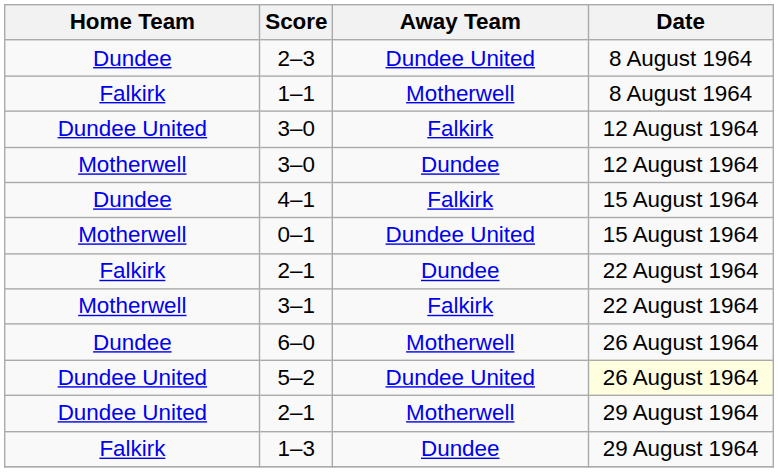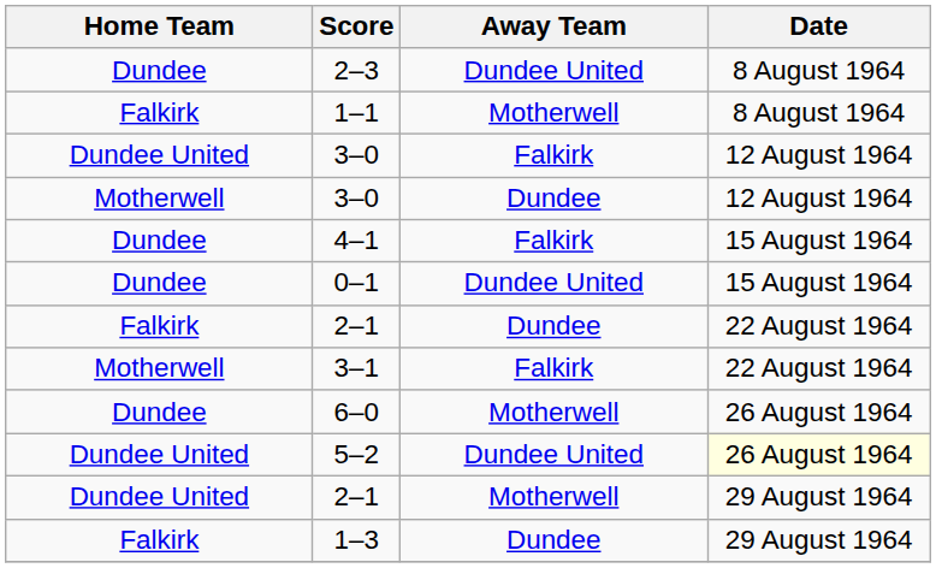 <table class="wikitable" style="text-align:center;">
 <tr>
 <th width=175>Home Team</th>
 <th width=20>Score</th>
 <th width=175>Away Team</th>
 <th width= 125>Date</th>
 </tr>
 <tr>
 <td><a href='#'>Dundee</a></td>
 <td>2–3</td>
 <td><a href='#'>Dundee United</a></td>
 <td>8 August 1964</td>
 </tr>
 <tr>
 <td><a href='#'>Falkirk</a></td>
 <td>1–1</td>
 <td><a href='#'>Motherwell</a></td>
 <td>8 August 1964</td>
 </tr>
 <tr>
 <td><a href='#'>Dundee United</a></td>
 <td>3–0</td>
 <td><a href='#'>Falkirk</a></td>
 <td>12 August 1964</td>
 </tr>
 <tr>
 <td><a href='#'>Motherwell</a></td>
 <td>3–0</td>
 <td><a href='#'>Dundee</a></td>
 <td>12 August 1964</td>
 </tr>
 <tr>
 <td><a href='#'>Dundee</a></td>
 <td>4–1</td>
 <td><a href='#'>Falkirk</a></td>
 <td>15 August 1964</td>
 </tr>
 <tr>
-<td><a href='#'>Motherwell</a></td>
+<td><a href='#'>Dundee</a></td>
 <td>0–1</td>
 <td><a href='#'>Dundee United</a></td>
 <td>15 August 1964</td>
 </tr>
 <tr>
 <td><a href='#'>Falkirk</a></td>
 <td>2–1</td>
 <td><a href='#'>Dundee</a></td>
 <td>22 August 1964</td>
 </tr>
 <tr>
 <td><a href='#'>Motherwell</a></td>
 <td>3–1</td>
 <td><a href='#'>Falkirk</a></td>
 <td>22 August 1964</td>
 </tr>
 <tr>
 <td><a href='#'>Dundee</a></td>
 <td>6–0</td>
 <td><a href='#'>Motherwell</a></td>
 <td>26 August 1964</td>
 </tr>
 <tr>
 <td><a href='#'>Dundee United</a></td>
 <td>5–2</td>
 <td><a href='#'>Dundee United</a></td>
 <td style="background: lightyellow;">26 August 1964</td>
 </tr>
 <tr>
 <td><a href='#'>Dundee United</a></td>
 <td>2–1</td>
 <td><a href='#'>Motherwell</a></td>
 <td>29 August 1964</td>
 </tr>
 <tr>
 <td><a href='#'>Falkirk</a></td>
 <td>1–3</td>
 <td><a href='#'>Dundee</a></td>
 <td>29 August 1964</td>
 </tr>
 <tr>
 </tr>
 </table>
